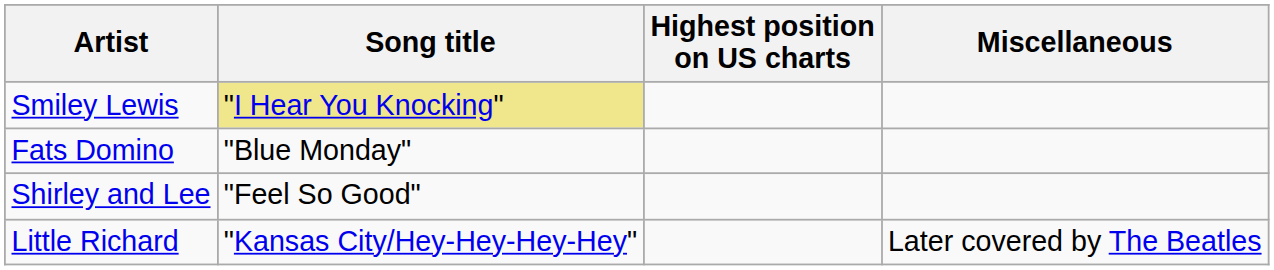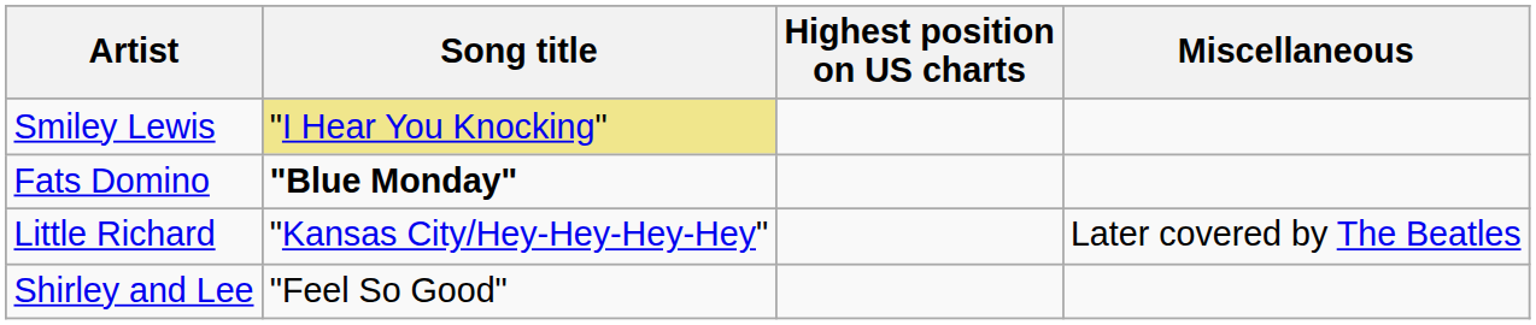 <table class="wikitable sortable">
 <tr>
 <th>Artist</th>
 <th>Song title</th>
 <th>Highest position<br> on US charts</th>
 <th>Miscellaneous</th>
 </tr>
 <tr>
 <td><a href='#'>Smiley Lewis</a></td>
 <td style="background: khaki;">"<a href='#'>I Hear You Knocking</a>"</td>
 <td></td>
 <td></td>
 </tr>
 <tr>
 <td><a href='#'>Fats Domino</a></td>
-<td>"Blue Monday"</td>
-<td></td>
-<td></td>
-</tr>
-<tr>
-<td><a href='#'>Shirley and Lee</a></td>
-<td>"Feel So Good"</td>
+<td><strong>"Blue Monday"</strong></td>
 <td></td>
 <td></td>
 </tr>
 <tr>
 <td><a href='#'>Little Richard</a></td>
 <td>"<a href='#'>Kansas City/Hey-Hey-Hey-Hey</a>"</td>
 <td></td>
 <td>Later covered by  <a href='#'>The Beatles</a></td>
 </tr>
+<tr>
+<td><a href='#'>Shirley and Lee</a></td>
+<td>"Feel So Good"</td>
+<td></td>
+<td></td>
+</tr>
 </table>
